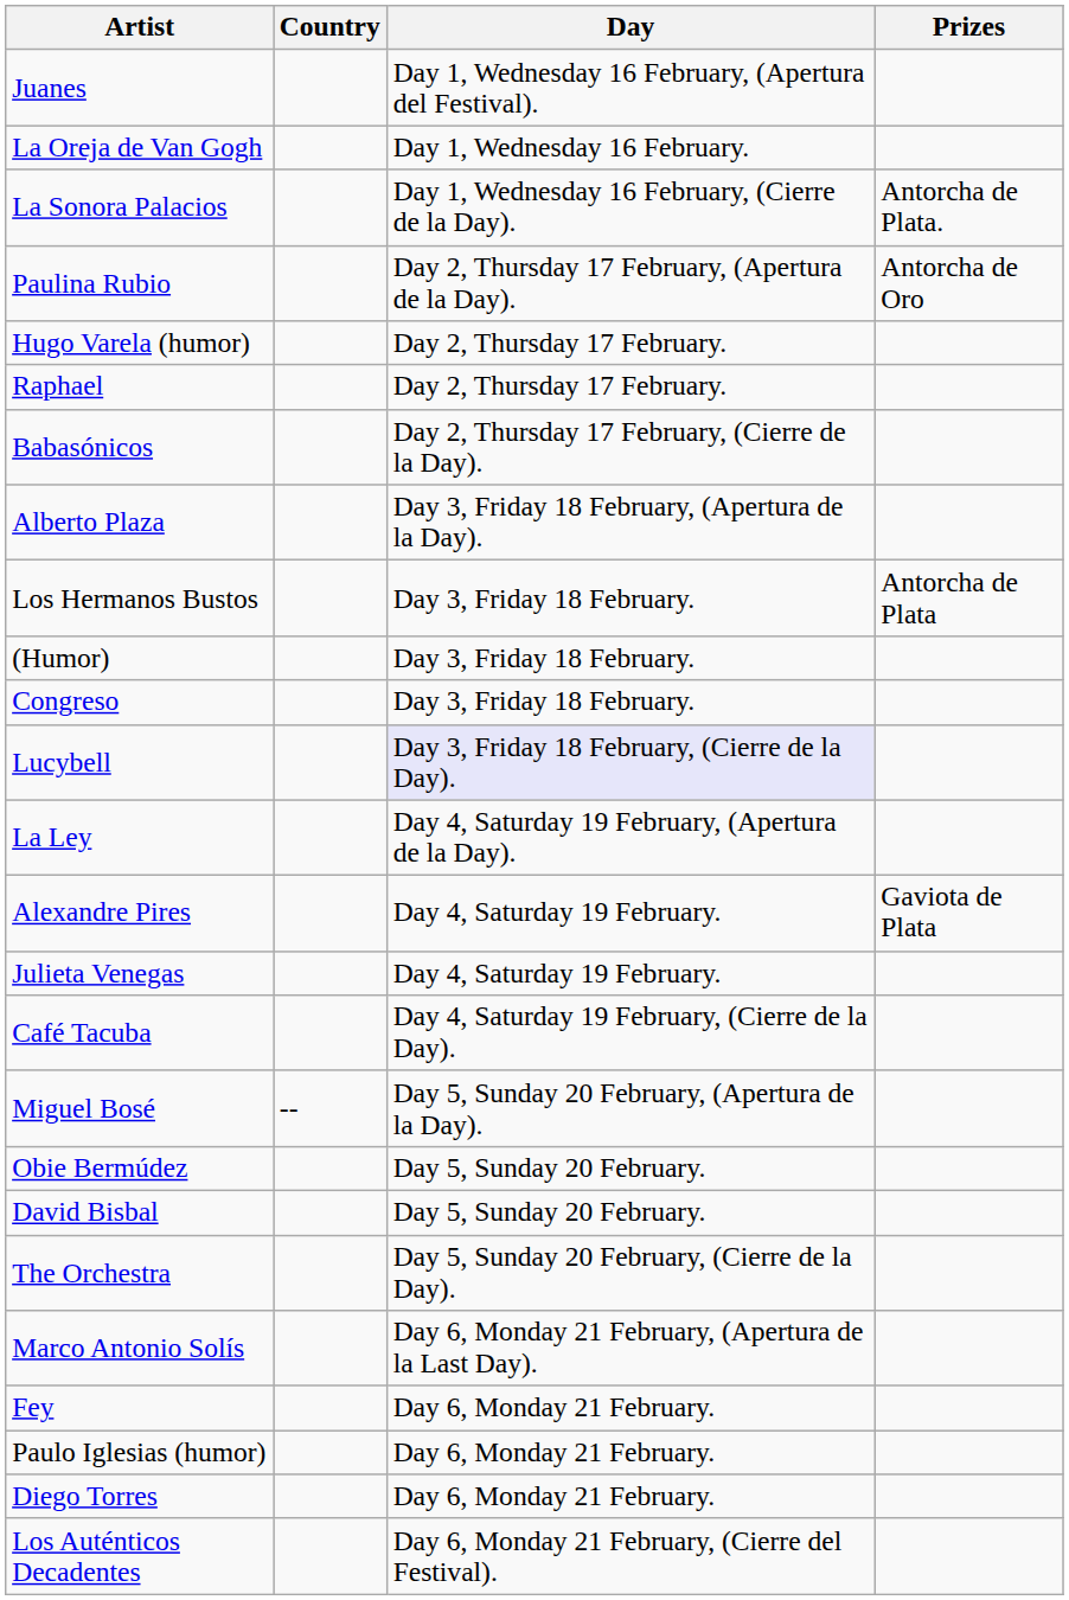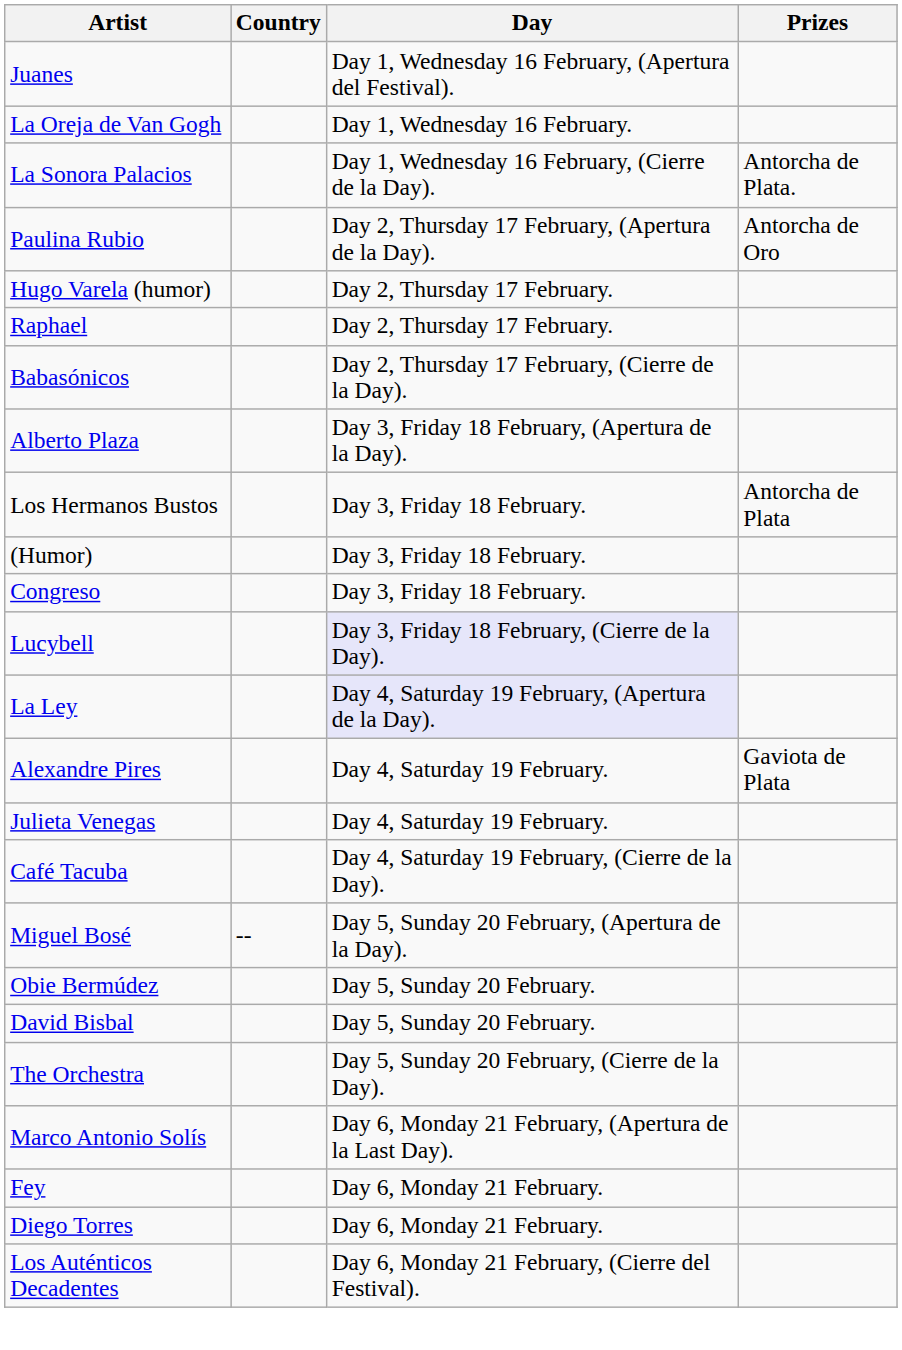 <table class="wikitable">
 <tr>
 <th>Artist</th>
 <th>Country</th>
 <th>Day</th>
 <th>Prizes</th>
 </tr>
 <tr>
 <td><a href='#'>Juanes</a></td>
 <td></td>
 <td>Day 1, Wednesday 16 February, (Apertura del Festival).</td>
 <td></td>
 </tr>
 <tr>
 <td><a href='#'>La Oreja de Van Gogh</a></td>
 <td></td>
 <td>Day 1, Wednesday 16 February.</td>
 <td></td>
 </tr>
 <tr>
 <td><a href='#'>La Sonora Palacios</a></td>
 <td></td>
 <td>Day 1, Wednesday 16 February, (Cierre de la Day).</td>
 <td>Antorcha de Plata.</td>
 </tr>
 <tr>
 <td><a href='#'>Paulina Rubio</a></td>
 <td></td>
 <td>Day 2, Thursday 17 February, (Apertura de la Day).</td>
 <td>Antorcha de Oro</td>
 </tr>
 <tr>
 <td><a href='#'>Hugo Varela</a> (humor)</td>
 <td></td>
 <td>Day 2, Thursday 17 February.</td>
 <td></td>
 </tr>
 <tr>
 <td><a href='#'>Raphael</a></td>
 <td></td>
 <td>Day 2, Thursday 17 February.</td>
 <td></td>
 </tr>
 <tr>
 <td><a href='#'>Babasónicos</a></td>
 <td></td>
 <td>Day 2, Thursday 17 February, (Cierre de la Day).</td>
 <td></td>
 </tr>
 <tr>
 <td><a href='#'>Alberto Plaza</a></td>
 <td></td>
 <td>Day 3, Friday 18 February, (Apertura de la Day).</td>
 <td></td>
 </tr>
 <tr>
 <td>Los Hermanos Bustos</td>
 <td></td>
 <td>Day 3, Friday 18 February.</td>
 <td>Antorcha de Plata</td>
 </tr>
 <tr>
 <td> (Humor)</td>
 <td></td>
 <td>Day 3, Friday 18 February.</td>
 <td></td>
 </tr>
 <tr>
 <td><a href='#'>Congreso</a></td>
 <td></td>
 <td>Day 3, Friday 18 February.</td>
 <td></td>
 </tr>
 <tr>
 <td><a href='#'>Lucybell</a></td>
 <td></td>
 <td style="background: lavender;">Day 3, Friday 18 February, (Cierre de la Day).</td>
 <td></td>
 </tr>
 <tr>
 <td><a href='#'>La Ley</a></td>
 <td></td>
-<td>Day 4, Saturday 19 February, (Apertura de la Day).</td>
+<td style="background: lavender;">Day 4, Saturday 19 February, (Apertura de la Day).</td>
 <td></td>
 </tr>
 <tr>
 <td><a href='#'>Alexandre Pires</a></td>
 <td></td>
 <td>Day 4, Saturday 19 February.</td>
 <td>Gaviota de Plata</td>
 </tr>
 <tr>
 <td><a href='#'>Julieta Venegas</a></td>
 <td></td>
 <td>Day 4, Saturday 19 February.</td>
 <td></td>
 </tr>
 <tr>
 <td><a href='#'>Café Tacuba</a></td>
 <td></td>
 <td>Day 4, Saturday 19 February, (Cierre de la Day).</td>
 <td></td>
 </tr>
 <tr>
 <td><a href='#'>Miguel Bosé</a></td>
 <td>--</td>
 <td>Day 5, Sunday 20 February, (Apertura de la Day).</td>
 <td></td>
 </tr>
 <tr>
 <td><a href='#'>Obie Bermúdez</a></td>
 <td></td>
 <td>Day 5, Sunday 20 February.</td>
 <td></td>
 </tr>
 <tr>
 <td><a href='#'>David Bisbal</a></td>
 <td></td>
 <td>Day 5, Sunday 20 February.</td>
 <td></td>
 </tr>
 <tr>
 <td><a href='#'>The Orchestra</a></td>
 <td></td>
 <td>Day 5, Sunday 20 February, (Cierre de la Day).</td>
 <td></td>
 </tr>
 <tr>
 <td><a href='#'>Marco Antonio Solís</a></td>
 <td></td>
 <td>Day 6, Monday 21 February, (Apertura de la Last Day).</td>
 <td></td>
 </tr>
 <tr>
 <td><a href='#'>Fey</a></td>
 <td></td>
 <td>Day 6, Monday 21 February.</td>
 <td></td>
 </tr>
 <tr>
-<td>Paulo Iglesias (humor)</td>
-<td></td>
-<td>Day 6, Monday 21 February.</td>
-<td></td>
-</tr>
-<tr>
 <td><a href='#'>Diego Torres</a></td>
 <td></td>
 <td>Day 6, Monday 21 February.</td>
 <td></td>
 </tr>
 <tr>
 <td><a href='#'>Los Auténticos Decadentes</a></td>
 <td></td>
 <td>Day 6, Monday 21 February, (Cierre del Festival).</td>
 <td></td>
 </tr>
 </table>
